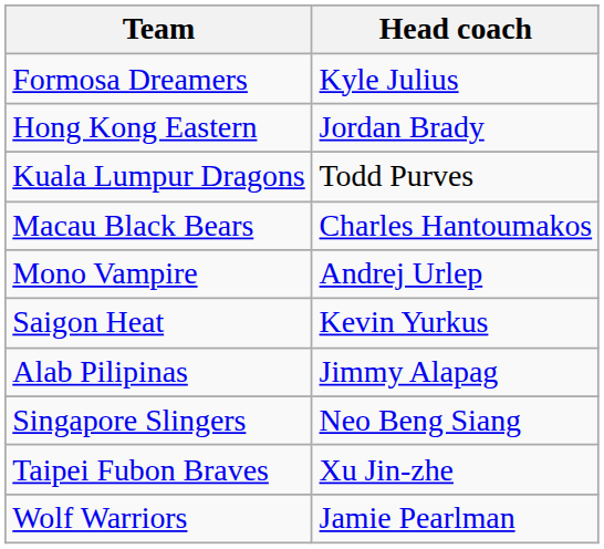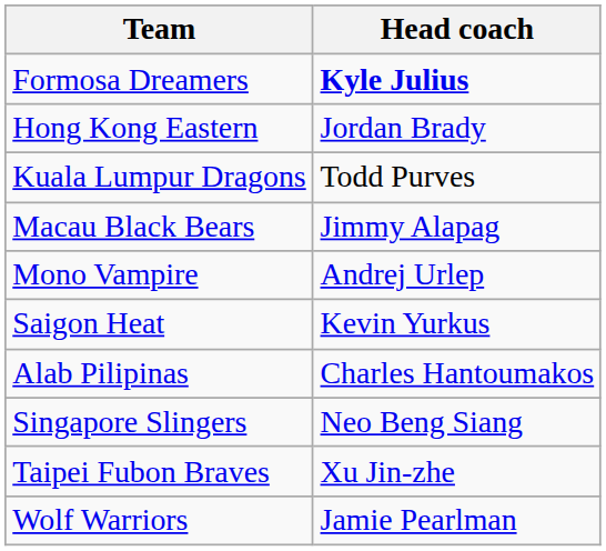 <table class=wikitable>
 <tr>
 <th>Team</th>
 <th>Head coach</th>
 </tr>
 <tr>
 <td> <a href='#'>Formosa Dreamers</a></td>
-<td> <a href='#'>Kyle Julius</a></td>
+<td><strong> <a href='#'>Kyle Julius</a></strong></td>
 </tr>
 <tr>
 <td> <a href='#'>Hong Kong Eastern</a></td>
 <td> <a href='#'>Jordan Brady</a></td>
 </tr>
 <tr>
 <td> <a href='#'>Kuala Lumpur Dragons</a></td>
 <td> Todd Purves </td>
 </tr>
 <tr>
 <td> <a href='#'>Macau Black Bears</a></td>
-<td> <a href='#'>Charles Hantoumakos</a></td>
+<td> <a href='#'>Jimmy Alapag</a></td>
 </tr>
 <tr>
 <td> <a href='#'>Mono Vampire</a></td>
 <td> <a href='#'>Andrej Urlep</a></td>
 </tr>
 <tr>
 <td> <a href='#'>Saigon Heat</a></td>
 <td> <a href='#'>Kevin Yurkus</a></td>
 </tr>
 <tr>
 <td> <a href='#'>Alab Pilipinas</a></td>
-<td> <a href='#'>Jimmy Alapag</a></td>
+<td> <a href='#'>Charles Hantoumakos</a></td>
 </tr>
 <tr>
 <td> <a href='#'>Singapore Slingers</a></td>
 <td> <a href='#'>Neo Beng Siang</a></td>
 </tr>
 <tr>
 <td> <a href='#'>Taipei Fubon Braves</a></td>
 <td> <a href='#'>Xu Jin-zhe</a></td>
 </tr>
 <tr>
 <td> <a href='#'>Wolf Warriors</a></td>
 <td> <a href='#'>Jamie Pearlman</a></td>
 </tr>
 </table>
